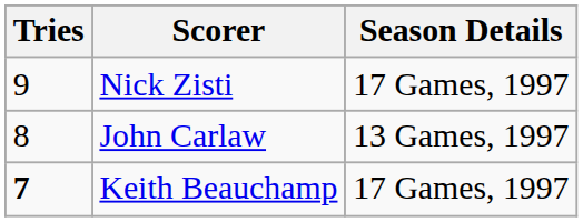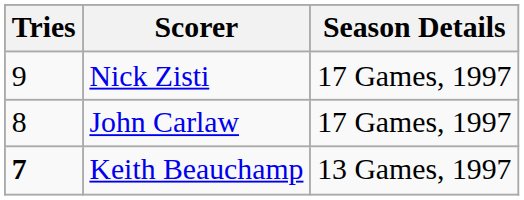 <table class="wikitable">
 <tr>
 <th>Tries</th>
 <th>Scorer</th>
 <th>Season Details</th>
 </tr>
 <tr>
 <td>9</td>
 <td><a href='#'>Nick Zisti</a></td>
 <td>17 Games, 1997</td>
 </tr>
 <tr>
 <td>8</td>
 <td><a href='#'>John Carlaw</a></td>
-<td>13 Games, 1997</td>
+<td>17 Games, 1997</td>
 </tr>
 <tr>
 <td><strong>7</strong></td>
 <td><a href='#'>Keith Beauchamp</a></td>
-<td>17 Games, 1997</td>
+<td>13 Games, 1997</td>
 </tr>
 </table>
